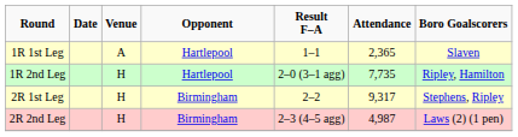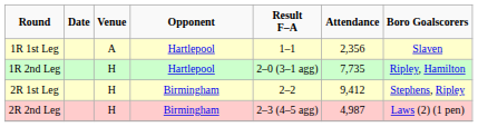 <table border="2" cellpadding="4" cellspacing="0" style="text-align:center; margin: 1em 1em 1em 0; background: #f9f9f9; border: 1px #aaa solid; border-collapse: collapse; font-size: smaller;">
 <tr>
 <th>Round</th>
 <th>Date</th>
 <th>Venue</th>
 <th width="140px">Opponent</th>
 <th>Result<br>F–A</th>
 <th>Attendance</th>
 <th>Boro Goalscorers</th>
 </tr>
 <tr bgcolor="#FFFFCC">
 <td>1R 1st Leg</td>
 <td></td>
 <td>A</td>
 <td><a href='#'>Hartlepool</a></td>
 <td>1–1</td>
-<td>2,365</td>
+<td>2,356</td>
 <td><a href='#'>Slaven</a></td>
 </tr>
 <tr bgcolor="#CCFFCC">
 <td>1R 2nd Leg</td>
 <td></td>
 <td>H</td>
 <td><a href='#'>Hartlepool</a></td>
 <td>2–0 (3–1 agg)</td>
 <td>7,735</td>
 <td><a href='#'>Ripley</a>, <a href='#'>Hamilton</a></td>
 </tr>
 <tr bgcolor="#FFFFCC">
 <td>2R 1st Leg</td>
 <td></td>
 <td>H</td>
 <td><a href='#'>Birmingham</a></td>
 <td>2–2</td>
-<td>9,317</td>
+<td>9,412</td>
 <td><a href='#'>Stephens</a>, <a href='#'>Ripley</a></td>
 </tr>
 <tr bgcolor="#FFCCCC">
 <td>2R 2nd Leg</td>
 <td></td>
 <td>H</td>
 <td><a href='#'>Birmingham</a></td>
 <td>2–3 (4–5 agg)</td>
 <td>4,987</td>
 <td><a href='#'>Laws</a> (2) (1 pen)</td>
 </tr>
 <tr>
 </tr>
 </table>
